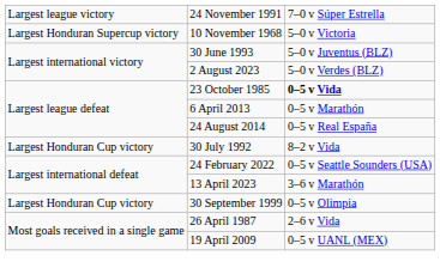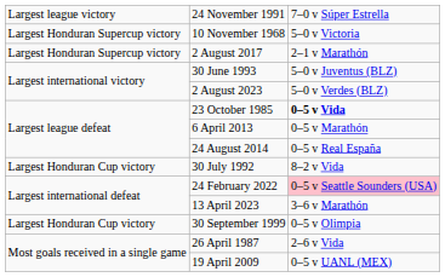 <table class="wikitable">
 <tr>
 <td>Largest league victory</td>
 <td>24 November 1991</td>
 <td>7–0 v <a href='#'>Súper Estrella</a></td>
 </tr>
 <tr>
 <td>Largest Honduran Supercup victory</td>
 <td>10 November 1968</td>
 <td>5–0 v <a href='#'>Victoria</a></td>
+</tr>
+<tr>
+<td>Largest Honduran Supercup victory</td>
+<td>2 August 2017</td>
+<td>2–1 v <a href='#'>Marathón</a></td>
 </tr>
 <tr>
 <td rowspan=2>Largest international victory</td>
 <td>30 June 1993</td>
 <td>5–0 v <a href='#'>Juventus (BLZ)</a></td>
 </tr>
 <tr>
 <td>2 August 2023</td>
 <td>5–0 v <a href='#'>Verdes (BLZ)</a></td>
 </tr>
 <tr>
 <td rowspan=3>Largest league defeat</td>
 <td>23 October 1985</td>
 <td><strong>0–5 v <a href='#'>Vida</a></strong></td>
 </tr>
 <tr>
 <td>6 April 2013</td>
 <td>0–5 v <a href='#'>Marathón</a></td>
 </tr>
 <tr>
 <td>24 August 2014</td>
 <td>0–5 v <a href='#'>Real España</a></td>
 </tr>
 <tr>
 <td>Largest Honduran Cup victory</td>
 <td>30 July 1992</td>
 <td>8–2 v <a href='#'>Vida</a></td>
 </tr>
 <tr>
 <td rowspan=2>Largest international defeat</td>
 <td>24 February 2022</td>
-<td>0–5 v <a href='#'>Seattle Sounders (USA)</a></td>
+<td style="background: pink;">0–5 v <a href='#'>Seattle Sounders (USA)</a></td>
 </tr>
 <tr>
 <td>13 April 2023</td>
 <td>3–6 v <a href='#'>Marathón</a></td>
 </tr>
 <tr>
 <td>Largest Honduran Cup victory</td>
 <td>30 September 1999</td>
 <td>0–5 v <a href='#'>Olimpia</a></td>
 </tr>
 <tr>
 <td rowspan=2>Most goals received in a single game</td>
 <td>26 April 1987</td>
 <td>2–6 v <a href='#'>Vida</a></td>
 </tr>
 <tr>
 <td>19 April 2009</td>
 <td>0–5 v <a href='#'>UANL (MEX)</a></td>
 </tr>
 </table>
